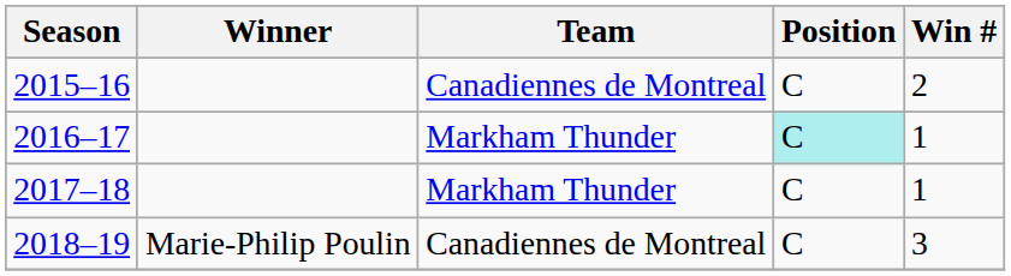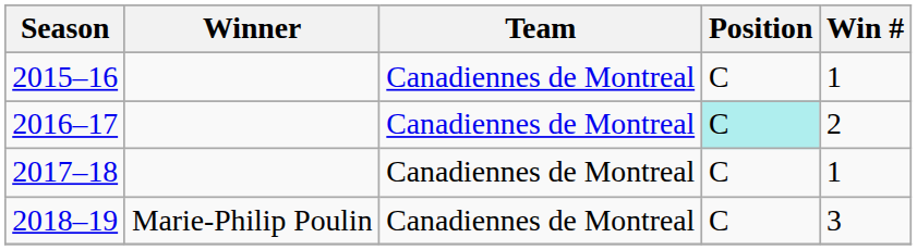 <table class="wikitable sortable">
 <tr>
 <th>Season</th>
 <th>Winner</th>
 <th>Team</th>
 <th>Position</th>
 <th>Win #</th>
 </tr>
 <tr>
 <td><a href='#'>2015–16</a></td>
 <td></td>
 <td><a href='#'>Canadiennes de Montreal</a></td>
 <td>C</td>
-<td>2</td>
+<td>1</td>
 </tr>
 <tr>
 <td><a href='#'>2016–17</a></td>
 <td></td>
-<td><a href='#'>Markham Thunder</a></td>
+<td><a href='#'>Canadiennes de Montreal</a></td>
 <td style="background: paleturquoise;">C</td>
-<td>1</td>
+<td>2</td>
 </tr>
 <tr>
 <td><a href='#'>2017–18</a></td>
 <td></td>
-<td><a href='#'>Markham Thunder</a></td>
+<td>Canadiennes de Montreal</td>
 <td>C</td>
 <td>1</td>
 </tr>
 <tr>
 <td><a href='#'>2018–19</a></td>
 <td>Marie-Philip Poulin</td>
 <td>Canadiennes de Montreal</td>
 <td>C</td>
 <td>3</td>
 </tr>
 <tr>
 </tr>
 </table>
